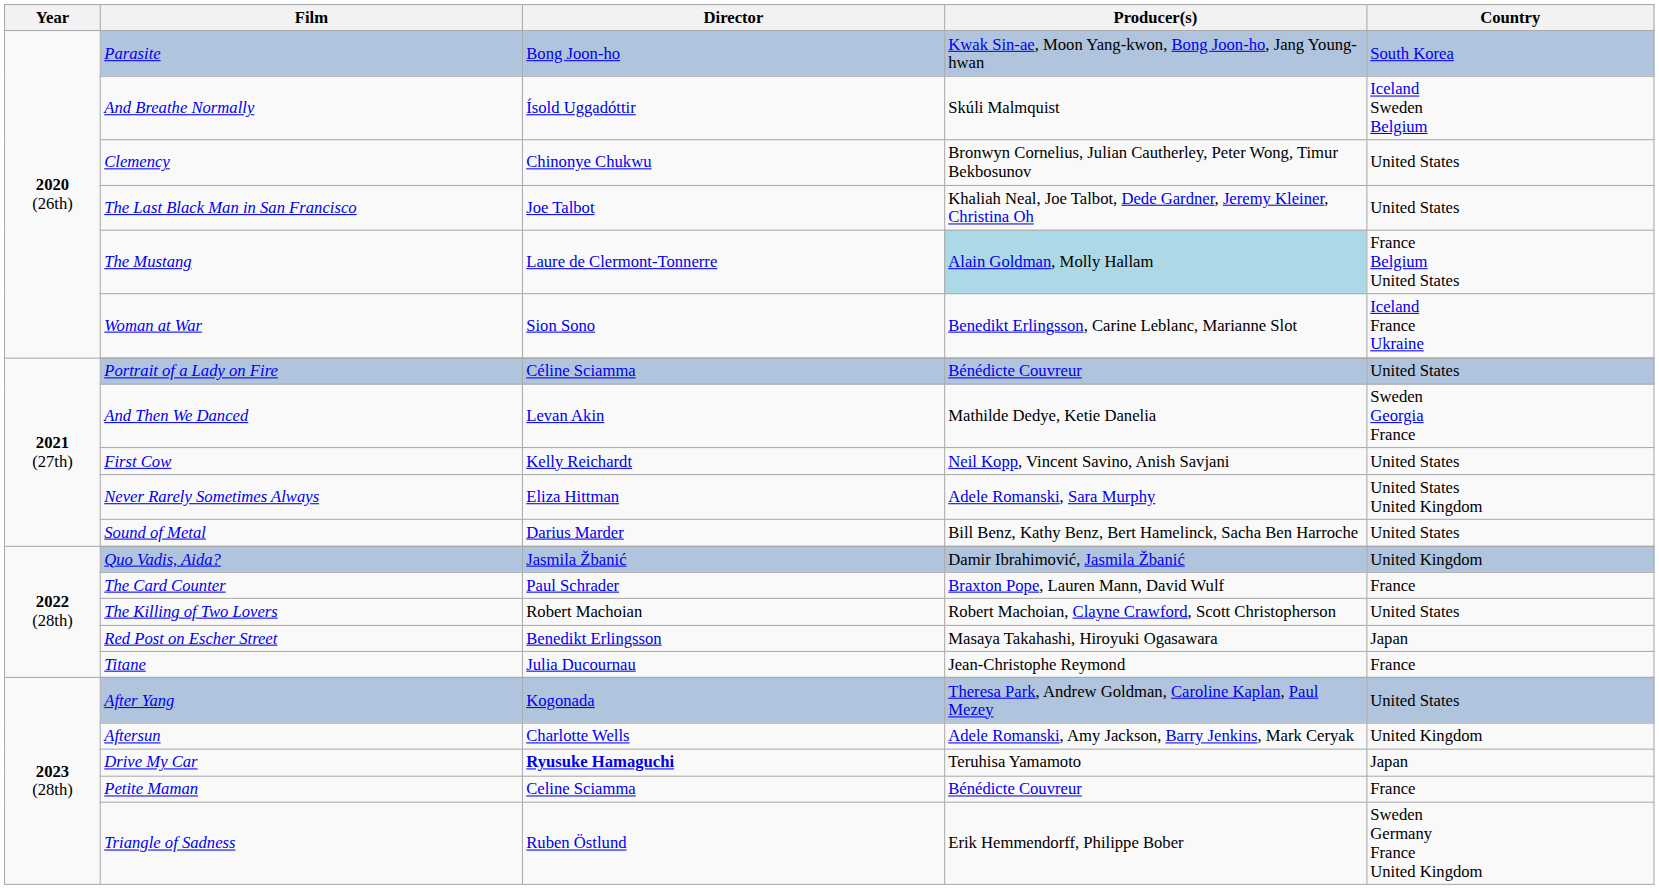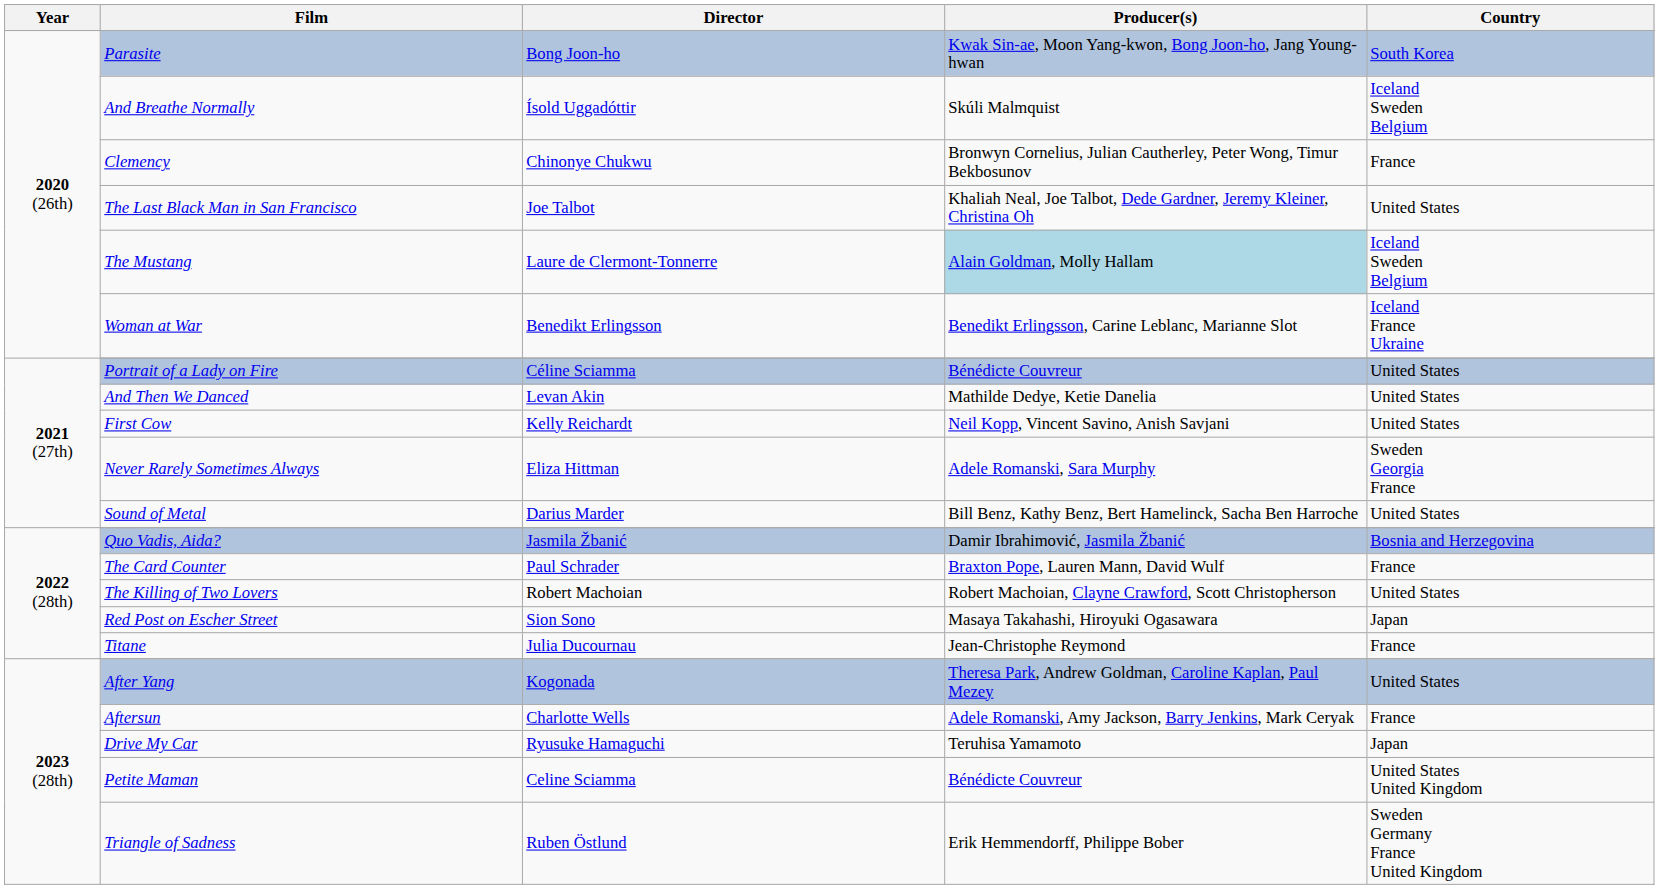 <table class="wikitable" style="width:80%">
 <tr style="background:#bebebe;">
 <th style="width:5%;">Year</th>
 <th style="width:22%;">Film</th>
 <th style="width:22%;">Director</th>
 <th style="width:22%;">Producer(s)</th>
 <th style="width:15%;">Country</th>
 </tr>
 <tr>
 <td rowspan=7 style="text-align:center"><strong>2020</strong><br>(26th)</td>
 </tr>
 <tr style="background:#B0C4DE;">
 <td><a href='#'><em>Parasite</em></a></td>
 <td><a href='#'>Bong Joon-ho</a></td>
 <td><a href='#'>Kwak Sin-ae</a>, Moon Yang-kwon, <a href='#'>Bong Joon-ho</a>, Jang Young-hwan</td>
 <td><a href='#'>South Korea</a></td>
 </tr>
 <tr>
 <td><em><a href='#'>And Breathe Normally</a></em></td>
 <td><a href='#'>Ísold Uggadóttir</a></td>
 <td>Skúli Malmquist</td>
 <td><a href='#'>Iceland</a><br>Sweden<br><a href='#'>Belgium</a></td>
 </tr>
 <tr>
 <td><a href='#'><em>Clemency</em></a></td>
 <td><a href='#'>Chinonye Chukwu</a></td>
 <td>Bronwyn Cornelius, Julian Cautherley, Peter Wong, Timur Bekbosunov</td>
-<td>United States</td>
+<td>France</td>
 </tr>
 <tr>
 <td><em><a href='#'>The Last Black Man in San Francisco</a></em></td>
 <td><a href='#'>Joe Talbot</a></td>
 <td>Khaliah Neal, Joe Talbot, <a href='#'>Dede Gardner</a>, <a href='#'>Jeremy Kleiner</a>, <a href='#'>Christina Oh</a></td>
 <td>United States</td>
 </tr>
 <tr>
 <td><em><a href='#'>The Mustang</a></em></td>
 <td><a href='#'>Laure de Clermont-Tonnerre</a></td>
 <td style="background: lightblue;"><a href='#'>Alain Goldman</a>, Molly Hallam</td>
-<td>France<br><a href='#'>Belgium</a><br>United States</td>
+<td><a href='#'>Iceland</a><br>Sweden<br><a href='#'>Belgium</a></td>
 </tr>
 <tr>
 <td><em><a href='#'>Woman at War</a></em></td>
-<td><a href='#'>Sion Sono</a></td>
+<td><a href='#'>Benedikt Erlingsson</a></td>
 <td><a href='#'>Benedikt Erlingsson</a>, Carine Leblanc, Marianne Slot</td>
 <td><a href='#'>Iceland</a><br>France<br><a href='#'>Ukraine</a></td>
 </tr>
 <tr>
 <td rowspan=6 style="text-align:center"><strong>2021</strong><br>(27th)</td>
 </tr>
 <tr style="background:#B0C4DE;">
 <td><em><a href='#'>Portrait of a Lady on Fire</a></em></td>
 <td><a href='#'>Céline Sciamma</a></td>
 <td><a href='#'>Bénédicte Couvreur</a></td>
 <td>United States</td>
 </tr>
 <tr>
 <td><em><a href='#'>And Then We Danced</a></em></td>
 <td><a href='#'>Levan Akin</a></td>
 <td>Mathilde Dedye, Ketie Danelia</td>
-<td>Sweden<br><a href='#'>Georgia</a><br>France</td>
+<td>United States</td>
 </tr>
 <tr>
 <td><em><a href='#'>First Cow</a></em></td>
 <td><a href='#'>Kelly Reichardt</a></td>
 <td><a href='#'>Neil Kopp</a>, Vincent Savino, Anish Savjani</td>
 <td>United States</td>
 </tr>
 <tr>
 <td><em><a href='#'>Never Rarely Sometimes Always</a></em></td>
 <td><a href='#'>Eliza Hittman</a></td>
 <td><a href='#'>Adele Romanski</a>, <a href='#'>Sara Murphy</a></td>
-<td>United States<br>United Kingdom</td>
+<td>Sweden<br><a href='#'>Georgia</a><br>France</td>
 </tr>
 <tr>
 <td><em><a href='#'>Sound of Metal</a></em></td>
 <td><a href='#'>Darius Marder</a></td>
 <td>Bill Benz, Kathy Benz, Bert Hamelinck, Sacha Ben Harroche</td>
 <td>United States</td>
 </tr>
 <tr>
 <td rowspan=6 style="text-align:center"><strong>2022</strong><br>(28th)</td>
 </tr>
 <tr style="background:#B0C4DE;">
 <td><em><a href='#'>Quo Vadis, Aida?</a></em></td>
 <td><a href='#'>Jasmila Žbanić</a></td>
 <td>Damir Ibrahimović, <a href='#'>Jasmila Žbanić</a></td>
-<td>United Kingdom</td>
+<td><a href='#'>Bosnia and Herzegovina</a></td>
 </tr>
 <tr>
 <td><em><a href='#'>The Card Counter</a></em></td>
 <td><a href='#'>Paul Schrader</a></td>
 <td><a href='#'>Braxton Pope</a>, Lauren Mann, David Wulf</td>
 <td>France</td>
 </tr>
 <tr>
 <td><em><a href='#'>The Killing of Two Lovers</a></em></td>
 <td>Robert Machoian</td>
 <td>Robert Machoian, <a href='#'>Clayne Crawford</a>, Scott Christopherson</td>
 <td>United States</td>
 </tr>
 <tr>
 <td><em><a href='#'>Red Post on Escher Street</a></em></td>
-<td><a href='#'>Benedikt Erlingsson</a></td>
+<td><a href='#'>Sion Sono</a></td>
 <td>Masaya Takahashi, Hiroyuki Ogasawara</td>
 <td>Japan</td>
 </tr>
 <tr>
 <td><em><a href='#'>Titane</a></em></td>
 <td><a href='#'>Julia Ducournau</a></td>
 <td>Jean-Christophe Reymond</td>
 <td>France</td>
 </tr>
 <tr>
 <td rowspan=6 style="text-align:center"><strong>2023</strong><br>(28th)</td>
 </tr>
 <tr style="background:#B0C4DE;">
 <td><em><a href='#'>After Yang</a></em></td>
 <td><a href='#'>Kogonada</a></td>
 <td><a href='#'>Theresa Park</a>, Andrew Goldman, <a href='#'>Caroline Kaplan</a>, <a href='#'>Paul Mezey</a></td>
 <td>United States</td>
 </tr>
 <tr>
 <td><em><a href='#'>Aftersun</a></em></td>
 <td><a href='#'>Charlotte Wells</a></td>
 <td><a href='#'>Adele Romanski</a>, Amy Jackson, <a href='#'>Barry Jenkins</a>, Mark Ceryak</td>
-<td>United Kingdom</td>
+<td>France</td>
 </tr>
 <tr>
 <td><a href='#'><em>Drive My Car</em></a></td>
-<td><strong><a href='#'>Ryusuke Hamaguchi</a></strong></td>
+<td><a href='#'>Ryusuke Hamaguchi</a></td>
 <td>Teruhisa Yamamoto</td>
 <td>Japan</td>
 </tr>
 <tr>
 <td><em><a href='#'>Petite Maman</a></em></td>
 <td><a href='#'>Celine Sciamma</a></td>
 <td><a href='#'>Bénédicte Couvreur</a></td>
-<td>France</td>
+<td>United States<br>United Kingdom</td>
 </tr>
 <tr>
 <td><em><a href='#'>Triangle of Sadness</a></em></td>
 <td><a href='#'>Ruben Östlund</a></td>
 <td>Erik Hemmendorff, Philippe Bober</td>
 <td>Sweden<br>Germany<br>France<br>United Kingdom</td>
 </tr>
 </table>
